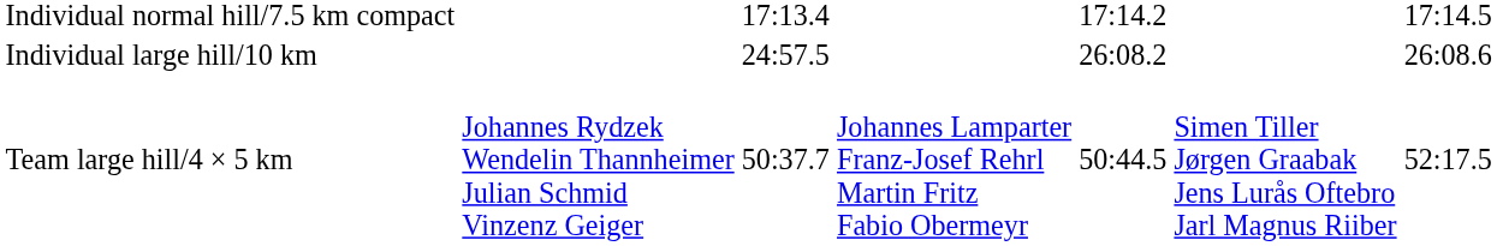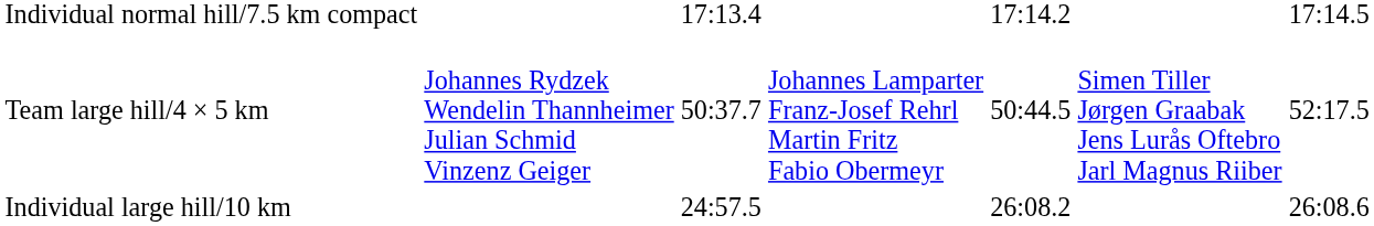 <table>
 <tr>
 <td>Individual normal hill/7.5 km compact<br></td>
 <td></td>
 <td>17:13.4</td>
 <td></td>
 <td>17:14.2</td>
 <td></td>
 <td>17:14.5</td>
 </tr>
 <tr>
+<td>Team large hill/4 × 5 km<br></td>
+<td><br><a href='#'>Johannes Rydzek</a><br><a href='#'>Wendelin Thannheimer</a><br><a href='#'>Julian Schmid</a><br><a href='#'>Vinzenz Geiger</a></td>
+<td>50:37.7</td>
+<td><br><a href='#'>Johannes Lamparter</a><br><a href='#'>Franz-Josef Rehrl</a><br><a href='#'>Martin Fritz</a><br><a href='#'>Fabio Obermeyr</a></td>
+<td>50:44.5</td>
+<td><br><a href='#'>Simen Tiller</a><br><a href='#'>Jørgen Graabak</a><br><a href='#'>Jens Lurås Oftebro</a><br><a href='#'>Jarl Magnus Riiber</a></td>
+<td>52:17.5</td>
+</tr>
+<tr>
 <td>Individual large hill/10 km<br></td>
 <td></td>
 <td>24:57.5</td>
 <td></td>
 <td>26:08.2</td>
 <td></td>
 <td>26:08.6</td>
 </tr>
-<tr>
-<td>Team large hill/4 × 5 km<br></td>
-<td><br><a href='#'>Johannes Rydzek</a><br><a href='#'>Wendelin Thannheimer</a><br><a href='#'>Julian Schmid</a><br><a href='#'>Vinzenz Geiger</a></td>
-<td>50:37.7</td>
-<td><br><a href='#'>Johannes Lamparter</a><br><a href='#'>Franz-Josef Rehrl</a><br><a href='#'>Martin Fritz</a><br><a href='#'>Fabio Obermeyr</a></td>
-<td>50:44.5</td>
-<td><br><a href='#'>Simen Tiller</a><br><a href='#'>Jørgen Graabak</a><br><a href='#'>Jens Lurås Oftebro</a><br><a href='#'>Jarl Magnus Riiber</a></td>
-<td>52:17.5</td>
-</tr>
 </table>
